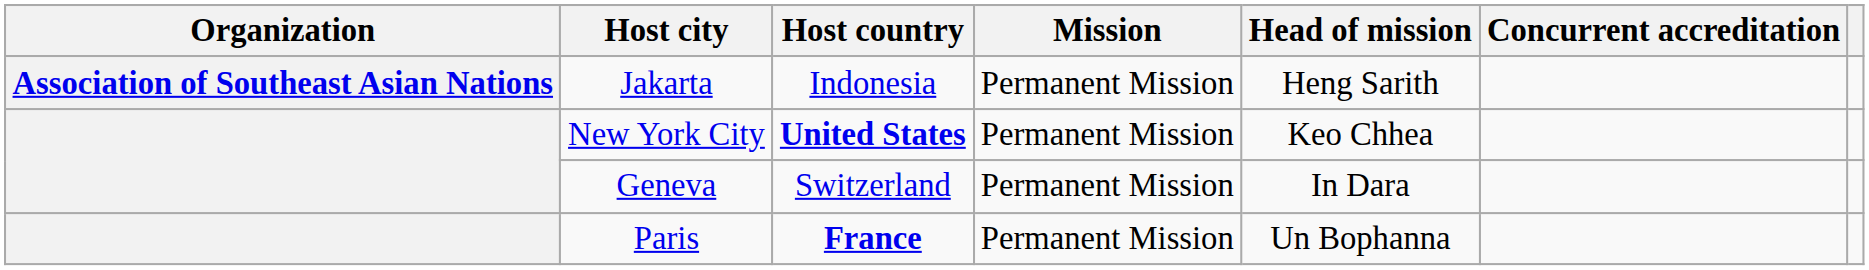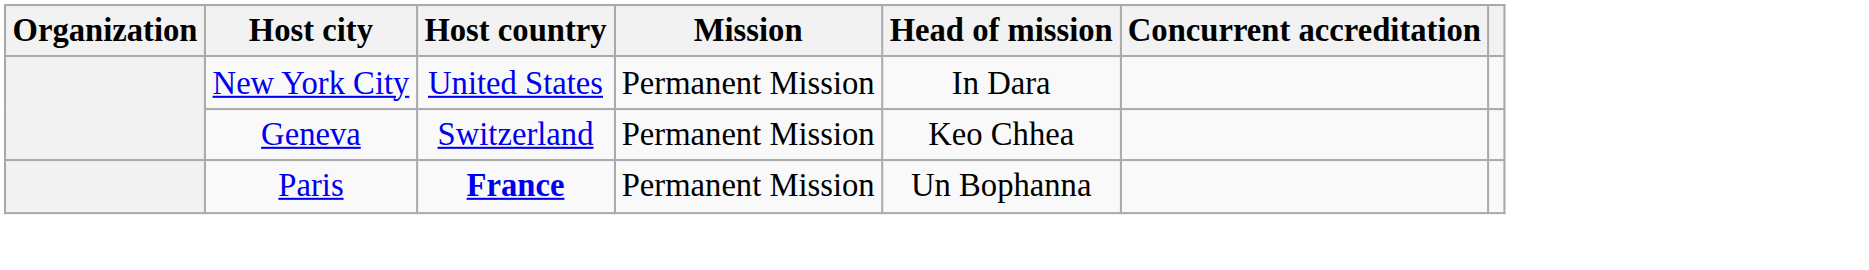 <table class="wikitable plainrowheaders" style="text-align:center;">
 <tr>
 <th scope="col">Organization</th>
 <th scope="col">Host city</th>
 <th scope="col">Host country</th>
 <th scope="col">Mission</th>
 <th scope="col">Head of mission</th>
 <th scope="col">Concurrent accreditation</th>
 <th scope="col"></th>
 </tr>
 <tr>
-<th scope="row"> <a href='#'>Association of Southeast Asian Nations</a></th>
-<td><a href='#'>Jakarta</a></td>
-<td><a href='#'>Indonesia</a></td>
-<td>Permanent Mission</td>
-<td>Heng Sarith</td>
-<td></td>
-<td></td>
-</tr>
-<tr>
 <th scope="row" rowspan="2"></th>
 <td><a href='#'>New York City</a></td>
-<td><strong><a href='#'>United States</a></strong></td>
+<td><a href='#'>United States</a></td>
 <td>Permanent Mission</td>
-<td>Keo Chhea</td>
+<td>In Dara</td>
 <td></td>
 <td></td>
 </tr>
 <tr>
 <td><a href='#'>Geneva</a></td>
 <td><a href='#'>Switzerland</a></td>
 <td>Permanent Mission</td>
-<td>In Dara</td>
+<td>Keo Chhea</td>
 <td></td>
 <td></td>
 </tr>
 <tr>
 <th scope="row"></th>
 <td><a href='#'>Paris</a></td>
 <td><strong><a href='#'>France</a></strong></td>
 <td>Permanent Mission</td>
 <td>Un Bophanna</td>
 <td></td>
 <td></td>
 </tr>
 </table>
